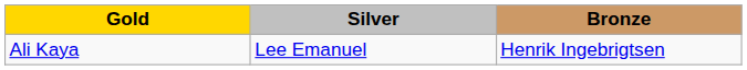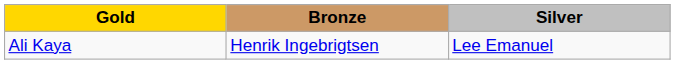 <table class="wikitable" style="text-align:left">
 <tr align="center">
 <td width=200 bgcolor=gold><strong>Gold</strong></td>
+<td width=200 bgcolor=CC9966><strong>Bronze</strong></td>
 <td width=200 bgcolor=silver><strong>Silver</strong></td>
-<td width=200 bgcolor=CC9966><strong>Bronze</strong></td>
 </tr>
 <tr>
 <td><a href='#'>Ali Kaya</a><br><em></em></td>
+<td><a href='#'>Henrik Ingebrigtsen</a><br><em></em></td>
 <td><a href='#'>Lee Emanuel</a><br><em></em></td>
-<td><a href='#'>Henrik Ingebrigtsen</a><br><em></em></td>
 </tr>
 </table>
